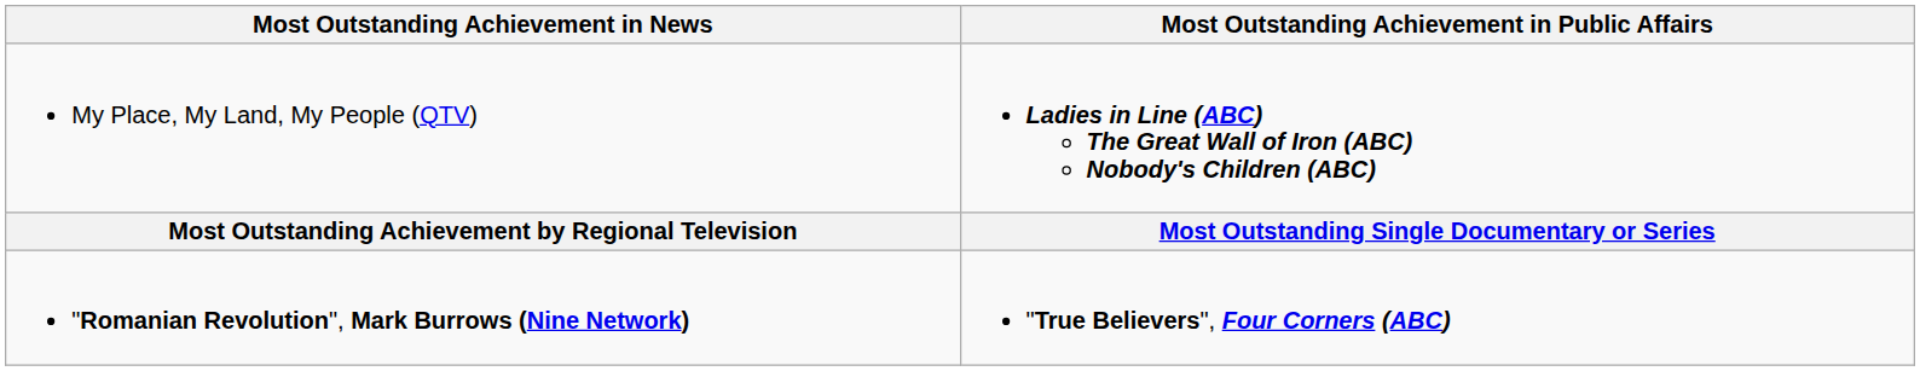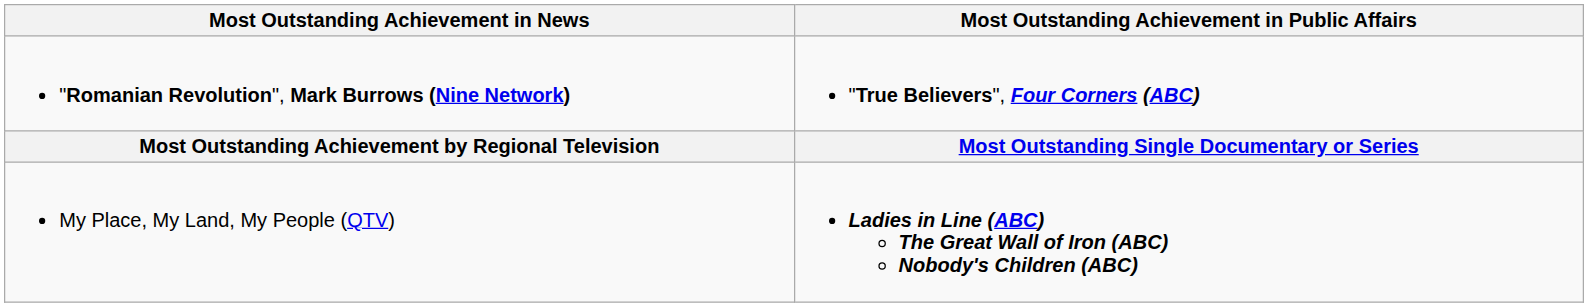 <table class=wikitable width="100%">
 <tr>
 <th width="50%">Most Outstanding Achievement in News</th>
 <th width="50%">Most Outstanding Achievement in Public Affairs</th>
 </tr>
 <tr>
-<td valign="top"><br><ul><li></em></strong>My Place, My Land, My People</em> (<a href='#'>QTV</a>)</strong></li></ul></td>
-<td valign="top"><br><ul><li><strong><em>Ladies in Line<em> (<a href='#'>ABC</a>)<strong><ul><li></em>The Great Wall of Iron<em> (ABC)</li><li></em>Nobody's Children<em> (ABC)</li></ul></li></ul></td>
+<td valign="top"><br><ul><li>"<strong>Romanian Revolution</strong>", <strong>Mark Burrows (<a href='#'>Nine Network</a>)</strong></li></ul></td>
+<td valign="top"><br><ul><li>"<strong>True Believers</strong>", <strong><em><a href='#'>Four Corners</a><em> (<a href='#'>ABC</a>)<strong></li></ul></td>
 </tr>
 <tr>
 <th width="50%">Most Outstanding Achievement by Regional Television</th>
 <th width="50%"><a href='#'>Most Outstanding Single Documentary or Series</a></th>
 </tr>
 <tr>
-<td valign="top"><br><ul><li>"<strong>Romanian Revolution</strong>", <strong>Mark Burrows (<a href='#'>Nine Network</a>)</strong></li></ul></td>
-<td valign="top"><br><ul><li>"<strong>True Believers</strong>", <strong><em><a href='#'>Four Corners</a><em> (<a href='#'>ABC</a>)<strong></li></ul></td>
+<td valign="top"><br><ul><li></em></strong>My Place, My Land, My People</em> (<a href='#'>QTV</a>)</strong></li></ul></td>
+<td valign="top"><br><ul><li><strong><em>Ladies in Line<em> (<a href='#'>ABC</a>)<strong><ul><li></em>The Great Wall of Iron<em> (ABC)</li><li></em>Nobody's Children<em> (ABC)</li></ul></li></ul></td>
 </tr>
 </table>
